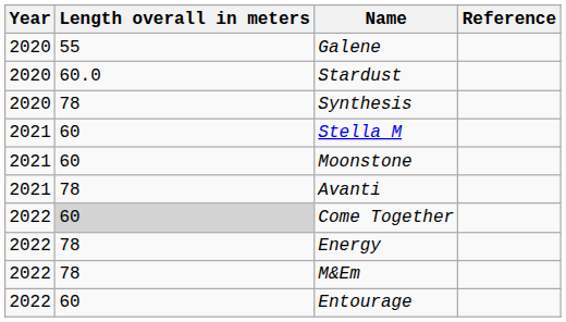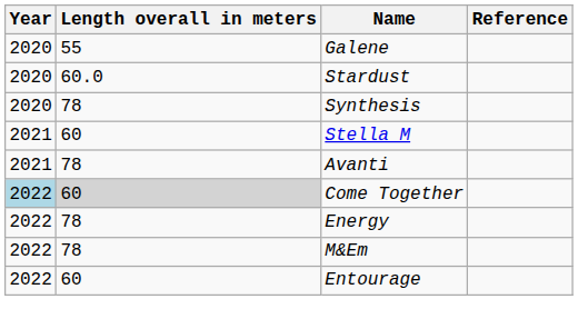 <table class="wikitable sortable">
 <tr>
 <th>Year</th>
 <th>Length overall in meters</th>
 <th>Name</th>
 <th>Reference</th>
 </tr>
 <tr>
 <td>2020</td>
 <td>55</td>
 <td><em>Galene</em></td>
 <td></td>
 </tr>
 <tr>
 <td>2020</td>
 <td>60.0</td>
 <td><em>Stardust</em></td>
 <td></td>
 </tr>
 <tr>
 <td>2020</td>
 <td>78</td>
 <td><em>Synthesis</em></td>
 <td></td>
 </tr>
 <tr>
 <td>2021</td>
 <td>60</td>
 <td><em><a href='#'>Stella M</a></em></td>
 <td></td>
 </tr>
 <tr>
 <td>2021</td>
-<td>60</td>
-<td><em>Moonstone</em></td>
-<td></td>
-</tr>
-<tr>
-<td>2021</td>
 <td>78</td>
 <td><em>Avanti</em></td>
 <td></td>
 </tr>
 <tr>
-<td>2022</td>
+<td style="background: lightblue;">2022</td>
 <td style="background: lightgrey;">60</td>
 <td><em>Come Together</em></td>
 <td></td>
 </tr>
 <tr>
 <td>2022</td>
 <td>78</td>
 <td><em>Energy</em></td>
 <td></td>
 </tr>
 <tr>
 <td>2022</td>
 <td>78</td>
 <td><em>M&Em</em></td>
 <td></td>
 </tr>
 <tr>
 <td>2022</td>
 <td>60</td>
 <td><em>Entourage</em></td>
 <td></td>
 </tr>
 </table>
